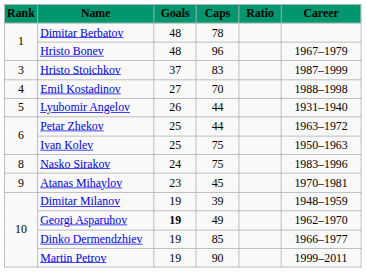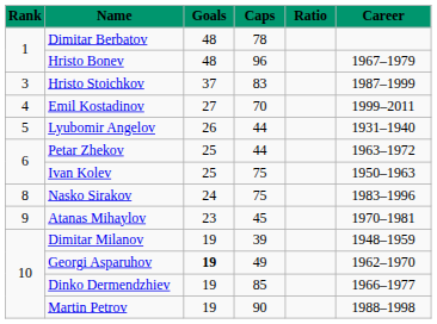 <table class="wikitable sortable" style="text-align:center;">
 <tr>
 <th style="background:#00966E" width="30px"><span>Rank</span></th>
 <th style="background:#00966E" width="150px"><span>Name</span></th>
 <th style="background:#00966E" width="50px"><span>Goals</span></th>
 <th style="background:#00966E" width="50px"><span>Caps</span></th>
 <th style="background:#00966E" width="50px"><span>Ratio</span></th>
 <th style="background:#00966E" width="100px"><span>Career</span></th>
 </tr>
 <tr>
 <td rowspan=2>1</td>
 <td align=left><a href='#'>Dimitar Berbatov</a></td>
 <td>48</td>
 <td>78</td>
 <td></td>
 <td></td>
 </tr>
 <tr>
 <td align=left><a href='#'>Hristo Bonev</a></td>
 <td>48</td>
 <td>96</td>
 <td></td>
 <td>1967–1979</td>
 </tr>
 <tr>
 <td>3</td>
 <td align=left><a href='#'>Hristo Stoichkov</a></td>
 <td>37</td>
 <td>83</td>
 <td></td>
 <td>1987–1999</td>
 </tr>
 <tr>
 <td>4</td>
 <td align=left><a href='#'>Emil Kostadinov</a></td>
 <td>27</td>
 <td>70</td>
 <td></td>
-<td>1988–1998</td>
+<td>1999–2011</td>
 </tr>
 <tr>
 <td>5</td>
 <td align=left><a href='#'>Lyubomir Angelov</a></td>
 <td>26</td>
 <td>44</td>
 <td></td>
 <td>1931–1940</td>
 </tr>
 <tr>
 <td rowspan=2>6</td>
 <td align=left><a href='#'>Petar Zhekov</a></td>
 <td>25</td>
 <td>44</td>
 <td></td>
 <td>1963–1972</td>
 </tr>
 <tr>
 <td align=left><a href='#'>Ivan Kolev</a></td>
 <td>25</td>
 <td>75</td>
 <td></td>
 <td>1950–1963</td>
 </tr>
 <tr>
 <td>8</td>
 <td align=left><a href='#'>Nasko Sirakov</a></td>
 <td>24</td>
 <td>75</td>
 <td></td>
 <td>1983–1996</td>
 </tr>
 <tr>
 <td>9</td>
 <td align=left><a href='#'>Atanas Mihaylov</a></td>
 <td>23</td>
 <td>45</td>
 <td></td>
 <td>1970–1981</td>
 </tr>
 <tr>
 <td rowspan=4>10</td>
 <td align=left><a href='#'>Dimitar Milanov</a></td>
 <td>19</td>
 <td>39</td>
 <td></td>
 <td>1948–1959</td>
 </tr>
 <tr>
 <td align=left><a href='#'>Georgi Asparuhov</a></td>
 <td><strong>19</strong></td>
 <td>49</td>
 <td></td>
 <td>1962–1970</td>
 </tr>
 <tr>
 <td align=left><a href='#'>Dinko Dermendzhiev</a></td>
 <td>19</td>
 <td>85</td>
 <td></td>
 <td>1966–1977</td>
 </tr>
 <tr>
 <td align=left><a href='#'>Martin Petrov</a></td>
 <td>19</td>
 <td>90</td>
 <td></td>
-<td>1999–2011</td>
+<td>1988–1998</td>
 </tr>
 </table>
